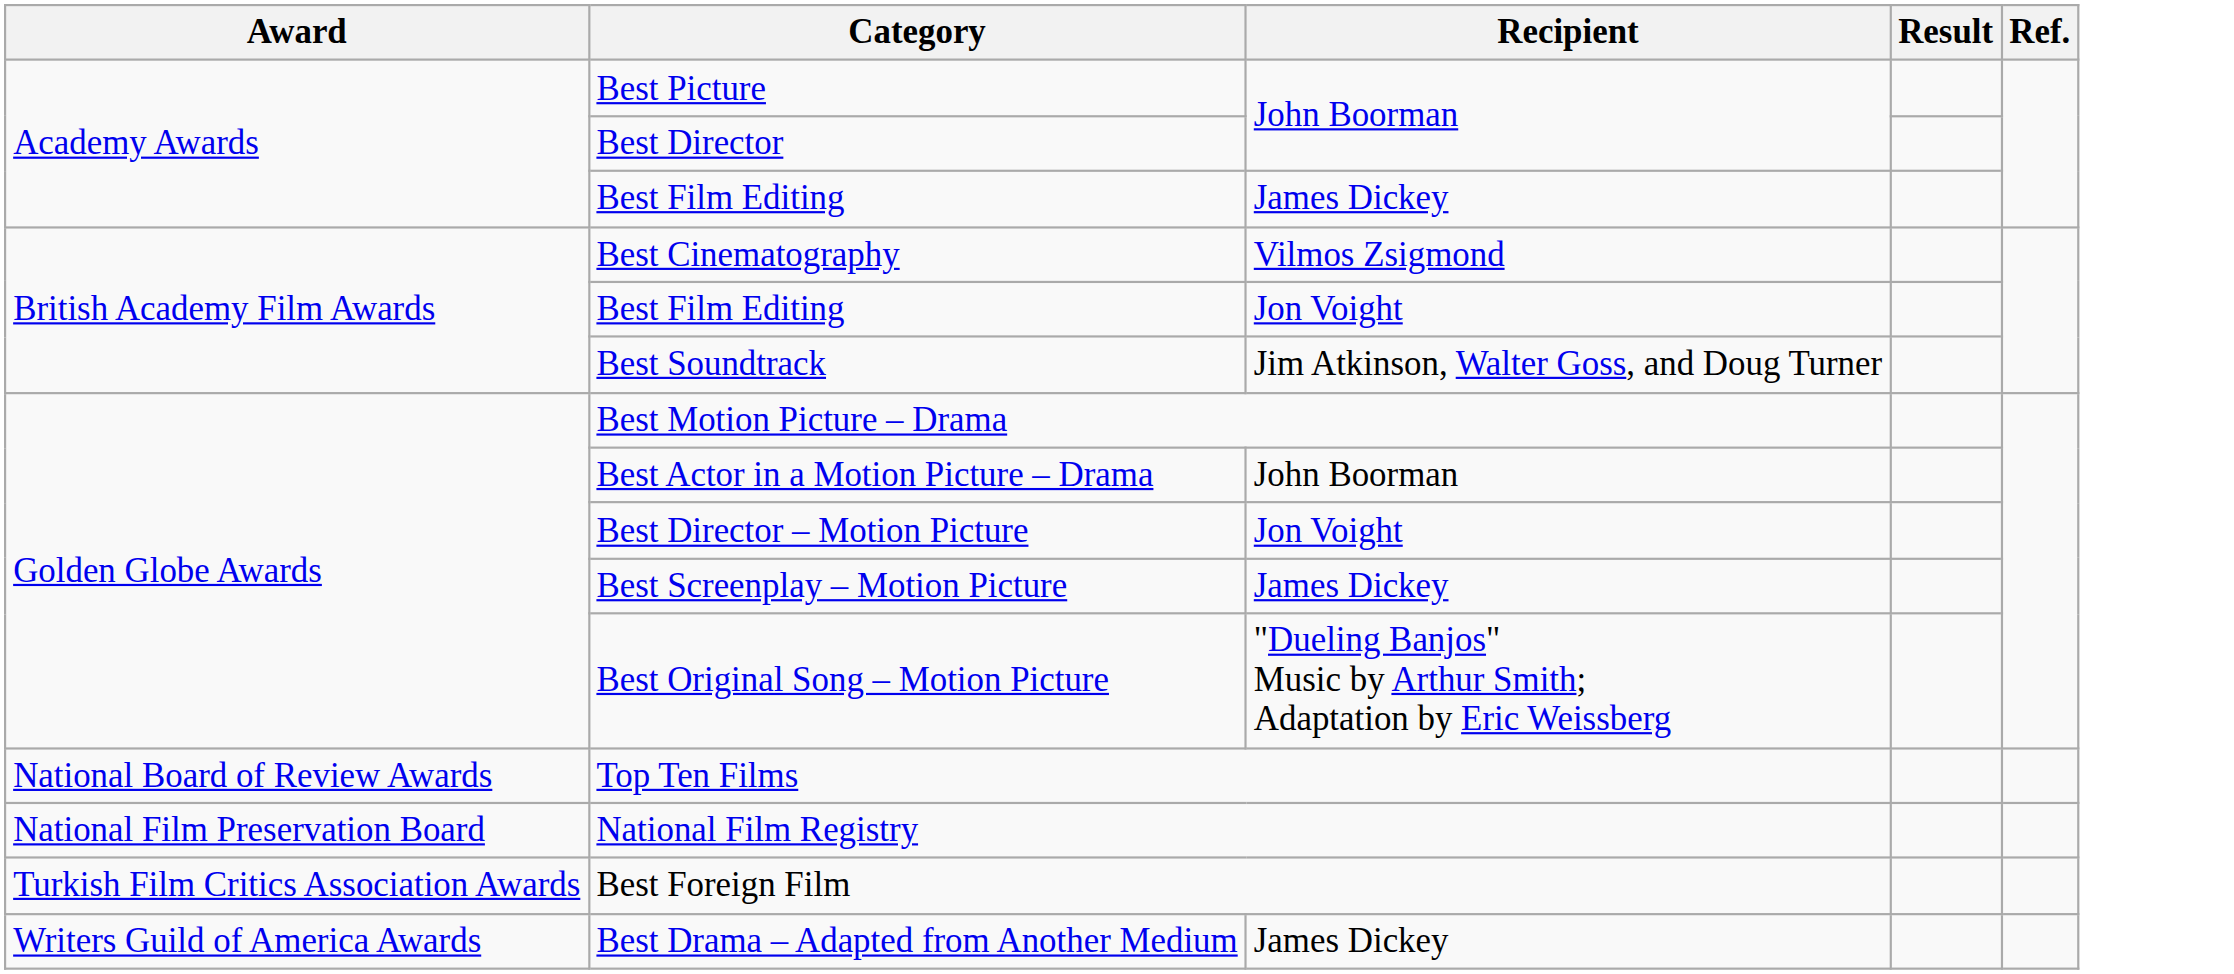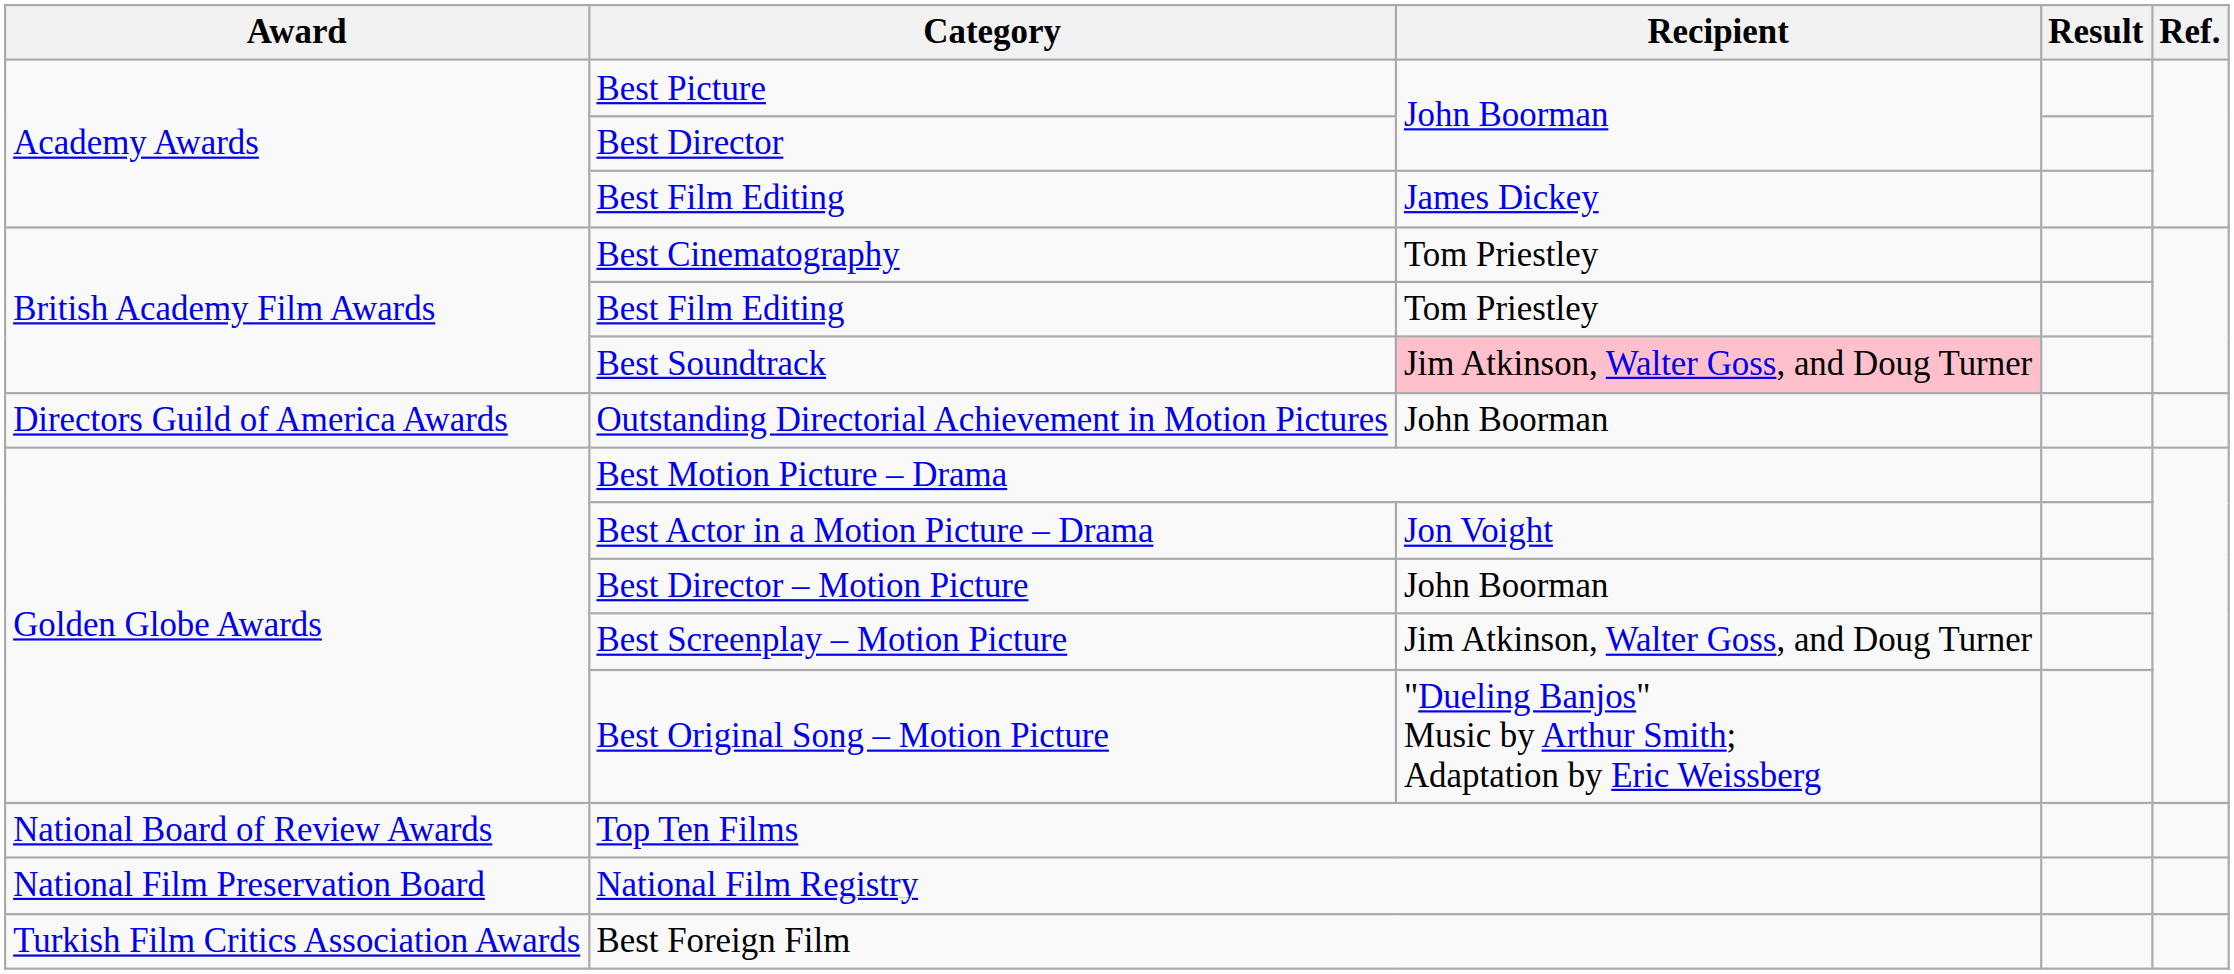 <table class="wikitable">
 <tr>
 <th>Award</th>
 <th>Category</th>
 <th>Recipient</th>
 <th>Result</th>
 <th>Ref.</th>
 </tr>
 <tr>
 <td rowspan="3"><a href='#'>Academy Awards</a></td>
 <td><a href='#'>Best Picture</a></td>
 <td rowspan="2"><a href='#'>John Boorman</a></td>
 <td></td>
 <td rowspan="3" align="center"></td>
 </tr>
 <tr>
 <td><a href='#'>Best Director</a></td>
 <td></td>
 </tr>
 <tr>
 <td><a href='#'>Best Film Editing</a></td>
 <td><a href='#'>James Dickey</a></td>
 <td></td>
 </tr>
 <tr>
 <td rowspan="3"><a href='#'>British Academy Film Awards</a></td>
 <td><a href='#'>Best Cinematography</a></td>
-<td><a href='#'>Vilmos Zsigmond</a></td>
+<td>Tom Priestley</td>
 <td></td>
 <td rowspan="3" align="center"></td>
 </tr>
 <tr>
 <td><a href='#'>Best Film Editing</a></td>
-<td><a href='#'>Jon Voight</a></td>
+<td>Tom Priestley</td>
 <td></td>
 </tr>
 <tr>
 <td><a href='#'>Best Soundtrack</a></td>
-<td>Jim Atkinson, <a href='#'>Walter Goss</a>, and Doug Turner</td>
+<td style="background: pink;">Jim Atkinson, <a href='#'>Walter Goss</a>, and Doug Turner</td>
 <td></td>
+</tr>
+<tr>
+<td><a href='#'>Directors Guild of America Awards</a></td>
+<td><a href='#'>Outstanding Directorial Achievement in Motion Pictures</a></td>
+<td>John Boorman</td>
+<td></td>
+<td align="center"></td>
 </tr>
 <tr>
 <td rowspan="5"><a href='#'>Golden Globe Awards</a></td>
 <td colspan="2"><a href='#'>Best Motion Picture – Drama</a></td>
 <td></td>
 <td rowspan="5" align="center"></td>
 </tr>
 <tr>
 <td><a href='#'>Best Actor in a Motion Picture – Drama</a></td>
+<td><a href='#'>Jon Voight</a></td>
+<td></td>
+</tr>
+<tr>
+<td><a href='#'>Best Director – Motion Picture</a></td>
 <td>John Boorman</td>
 <td></td>
 </tr>
 <tr>
-<td><a href='#'>Best Director – Motion Picture</a></td>
-<td><a href='#'>Jon Voight</a></td>
-<td></td>
-</tr>
-<tr>
 <td><a href='#'>Best Screenplay – Motion Picture</a></td>
-<td><a href='#'>James Dickey</a></td>
+<td>Jim Atkinson, <a href='#'>Walter Goss</a>, and Doug Turner</td>
 <td></td>
 </tr>
 <tr>
 <td><a href='#'>Best Original Song – Motion Picture</a></td>
 <td>"<a href='#'>Dueling Banjos</a>" <br> Music by <a href='#'>Arthur Smith</a>; <br> Adaptation by <a href='#'>Eric Weissberg</a></td>
 <td></td>
 </tr>
 <tr>
 <td><a href='#'>National Board of Review Awards</a></td>
 <td colspan="2"><a href='#'>Top Ten Films</a></td>
 <td></td>
 <td align="center"></td>
 </tr>
 <tr>
 <td><a href='#'>National Film Preservation Board</a></td>
 <td colspan="2"><a href='#'>National Film Registry</a></td>
 <td></td>
 <td align="center"></td>
 </tr>
 <tr>
 <td><a href='#'>Turkish Film Critics Association Awards</a></td>
 <td colspan="2">Best Foreign Film</td>
 <td></td>
 <td align="center"></td>
 </tr>
-<tr>
-<td><a href='#'>Writers Guild of America Awards</a></td>
-<td><a href='#'>Best Drama – Adapted from Another Medium</a></td>
-<td>James Dickey</td>
-<td></td>
-<td align="center"></td>
-</tr>
 </table>
